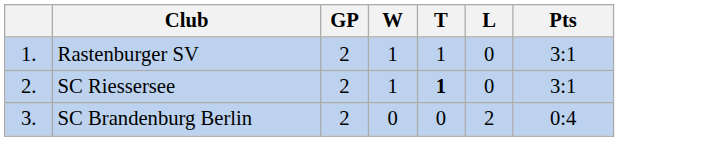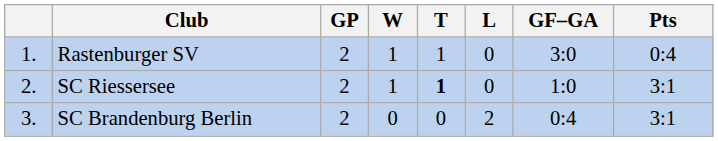 <table class="wikitable">
 <tr>
 <th width="30"></th>
 <th width="200">Club</th>
 <th width="30">GP</th>
 <th width="30">W</th>
 <th width="30">T</th>
 <th width="30">L</th>
+<th width="70">GF–GA</th>
 <th width="70">Pts</th>
 </tr>
 <tr bgcolor="#BCD2EE" align="center">
 <td>1.</td>
 <td align="left">Rastenburger SV</td>
 <td>2</td>
 <td>1</td>
 <td>1</td>
 <td>0</td>
-<td>3:1</td>
+<td>3:0</td>
+<td>0:4</td>
 </tr>
 <tr bgcolor=#BCD2EE align="center">
 <td>2.</td>
 <td align="left">SC Riessersee</td>
 <td>2</td>
 <td>1</td>
 <td><strong>1</strong></td>
 <td>0</td>
+<td>1:0</td>
 <td>3:1</td>
 </tr>
 <tr bgcolor=#BCD2EE align="center">
 <td>3.</td>
 <td align="left">SC Brandenburg Berlin</td>
 <td>2</td>
 <td>0</td>
 <td>0</td>
 <td>2</td>
 <td>0:4</td>
+<td>3:1</td>
 </tr>
 </table>
